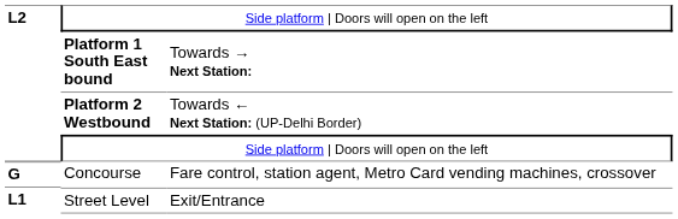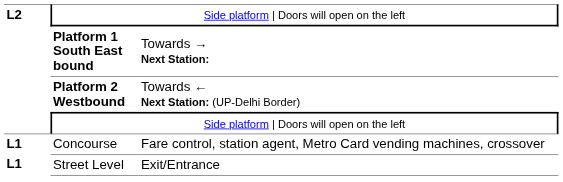 <table table border=0 cellspacing=0 cellpadding=3>
 <tr>
 <td style="border-top:solid 1px grey;border-bottom:solid 1px grey;" width=50 rowspan=4 valign=top><strong>L2</strong></td>
 <td style="border-top:solid 1px grey;border-right:solid 2px black;border-left:solid 2px black;border-bottom:solid 2px black;text-align:center;" colspan=2><small><a href='#'>Side platform</a> | Doors will open on the left </small></td>
 </tr>
 <tr>
 <td style="border-bottom:solid 1px grey;" width=100><span><strong>Platform 1</strong><br><strong>South East bound</strong></span></td>
 <td style="border-bottom:solid 1px grey;" width=500>Towards → <br><small><strong>Next Station:</strong> </small></td>
 </tr>
 <tr>
 <td><span><strong>Platform 2</strong><br><strong>Westbound</strong></span></td>
 <td>Towards ← <br><small><strong>Next Station:</strong> </small><small> (UP-Delhi Border)</small></td>
 </tr>
 <tr>
 <td style="border-top:solid 2px black;border-right:solid 2px black;border-left:solid 2px black;border-bottom:solid 1px grey;text-align:center;" colspan=2><small><a href='#'>Side platform</a> | Doors will open on the left </small></td>
 </tr>
 <tr>
-<td style="border-bottom:solid 1px grey;border-top:solid 1px grey;" width=50 valign=top><strong>G</strong></td>
+<td valign=top><strong>L1</strong></td>
 <td valign=top>Concourse</td>
 <td valign=top>Fare control, station agent, Metro Card vending machines, crossover</td>
 </tr>
 <tr>
 <td valign=top><strong>L1</strong></td>
 <td style="border-top:solid 1px grey;border-bottom:solid 1px grey;" width=100 valign=top>Street Level</td>
 <td style="border-top:solid 1px grey;border-bottom:solid 1px grey;" width=500 valign=top>Exit/Entrance</td>
 </tr>
 </table>
